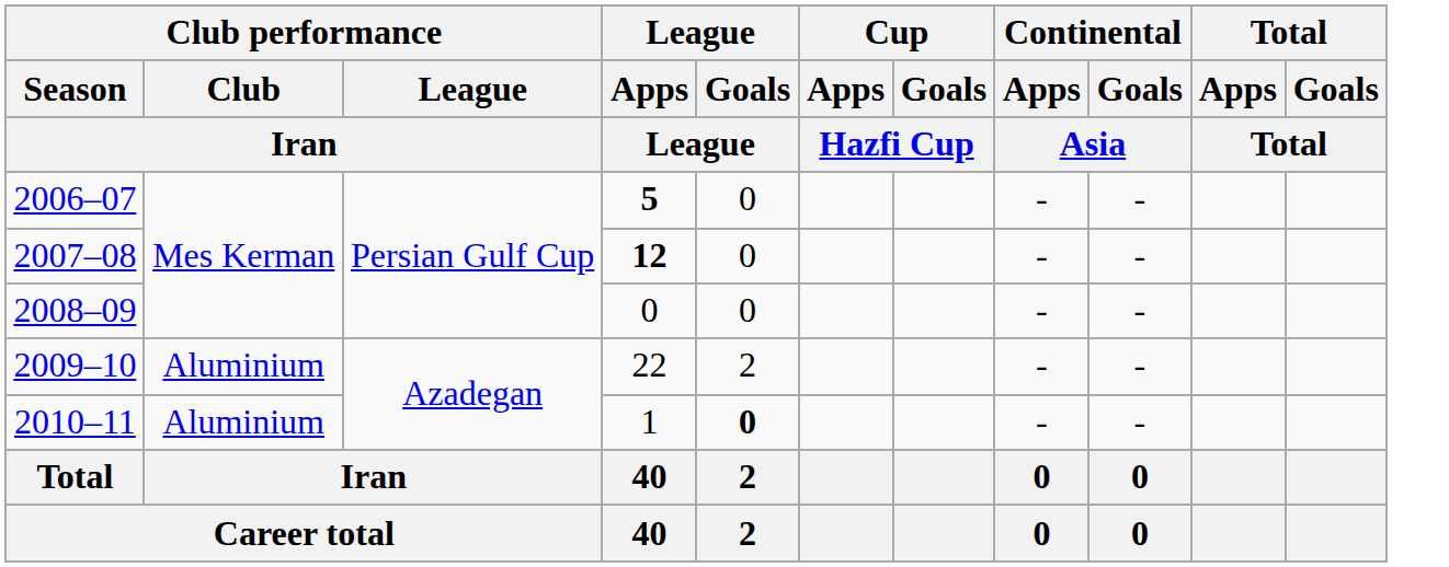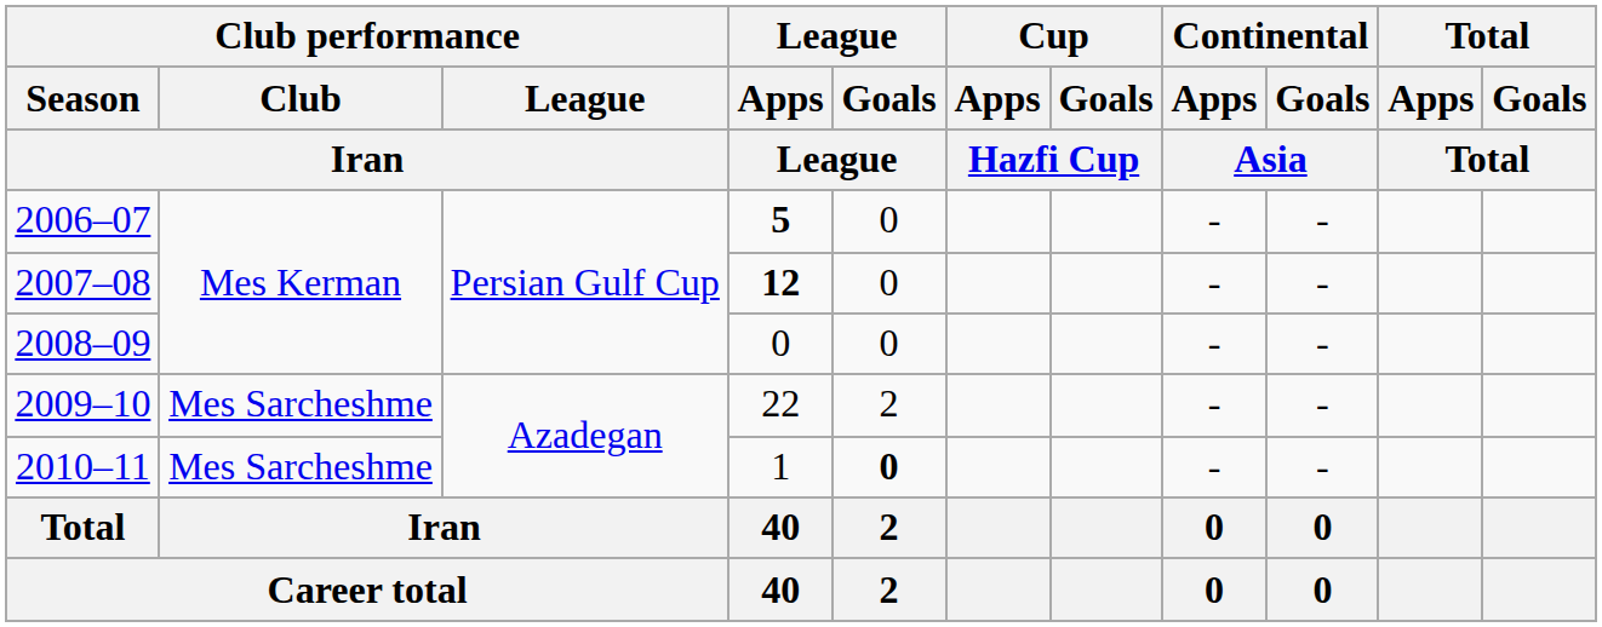 <table class="wikitable" style="text-align:center">
 <tr>
 <th colspan=3>Club performance</th>
 <th colspan=2>League</th>
 <th colspan=2>Cup</th>
 <th colspan=2>Continental</th>
 <th colspan=2>Total</th>
 </tr>
 <tr>
 <th>Season</th>
 <th>Club</th>
 <th>League</th>
 <th>Apps</th>
 <th>Goals</th>
 <th>Apps</th>
 <th>Goals</th>
 <th>Apps</th>
 <th>Goals</th>
 <th>Apps</th>
 <th>Goals</th>
 </tr>
 <tr>
 </tr>
 <tr>
 <th colspan=3>Iran</th>
 <th colspan=2>League</th>
 <th colspan=2><a href='#'>Hazfi Cup</a></th>
 <th colspan=2><a href='#'>Asia</a></th>
 <th colspan=2>Total</th>
 </tr>
 <tr>
 <td><a href='#'>2006–07</a></td>
 <td rowspan="3"><a href='#'>Mes Kerman</a></td>
 <td rowspan="3"><a href='#'>Persian Gulf Cup</a></td>
 <td><strong>5</strong></td>
 <td>0</td>
 <td></td>
 <td></td>
 <td>-</td>
 <td>-</td>
 <td></td>
 <td></td>
 </tr>
 <tr>
 <td><a href='#'>2007–08</a></td>
 <td><strong>12</strong></td>
 <td>0</td>
 <td></td>
 <td></td>
 <td>-</td>
 <td>-</td>
 <td></td>
 <td></td>
 </tr>
 <tr>
 <td><a href='#'>2008–09</a></td>
 <td>0</td>
 <td>0</td>
 <td></td>
 <td></td>
 <td>-</td>
 <td>-</td>
 <td></td>
 <td></td>
 </tr>
 <tr>
 <td><a href='#'>2009–10</a></td>
-<td rowspan="1"><a href='#'>Aluminium</a></td>
+<td rowspan="1"><a href='#'>Mes Sarcheshme</a></td>
 <td rowspan="2"><a href='#'>Azadegan</a></td>
 <td>22</td>
 <td>2</td>
 <td></td>
 <td></td>
 <td>-</td>
 <td>-</td>
 <td></td>
 <td></td>
 </tr>
 <tr>
 <td><a href='#'>2010–11</a></td>
-<td rowspan="1"><a href='#'>Aluminium</a></td>
+<td rowspan="1"><a href='#'>Mes Sarcheshme</a></td>
 <td>1</td>
 <td><strong>0</strong></td>
 <td></td>
 <td></td>
 <td>-</td>
 <td>-</td>
 <td></td>
 <td></td>
 </tr>
 <tr>
 </tr>
 <tr>
 <th rowspan=1>Total</th>
 <th colspan=2>Iran</th>
 <th>40</th>
 <th>2</th>
 <th></th>
 <th></th>
 <th>0</th>
 <th>0</th>
 <th></th>
 <th></th>
 </tr>
 <tr>
 <th colspan=3>Career total</th>
 <th>40</th>
 <th>2</th>
 <th></th>
 <th></th>
 <th>0</th>
 <th>0</th>
 <th></th>
 <th></th>
 </tr>
 </table>
